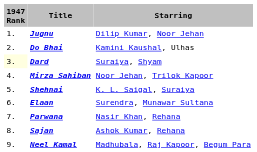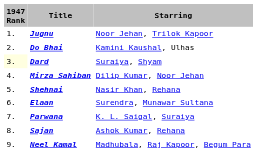 <table cellspacing="0" cellpadding="4" border="0">
 <tr style="background:silver; text-align:center;">
 <td><strong>1947</strong><br><strong>Rank</strong></td>
 <td><strong>Title</strong></td>
 <td><strong>Starring</strong></td>
 </tr>
 <tr>
 <td>1.</td>
 <td><strong><em><a href='#'>Jugnu</a></em></strong></td>
-<td><a href='#'>Dilip Kumar</a>, <a href='#'>Noor Jehan</a></td>
+<td><a href='#'>Noor Jehan</a>, <a href='#'>Trilok Kapoor</a></td>
 </tr>
 <tr>
 <td>2.</td>
 <td><strong><em><a href='#'>Do Bhai</a></em></strong></td>
 <td><a href='#'>Kamini Kaushal</a>, Ulhas</td>
 </tr>
 <tr>
 <td style="background: lightyellow;">3.</td>
 <td><strong><em><a href='#'>Dard</a></em></strong></td>
 <td><a href='#'>Suraiya</a>, <a href='#'>Shyam</a></td>
 </tr>
 <tr>
 <td>4.</td>
 <td><strong><em><a href='#'>Mirza Sahiban</a></em></strong></td>
-<td><a href='#'>Noor Jehan</a>, <a href='#'>Trilok Kapoor</a></td>
+<td><a href='#'>Dilip Kumar</a>, <a href='#'>Noor Jehan</a></td>
 </tr>
 <tr>
 <td>5.</td>
 <td><strong><em><a href='#'>Shehnai</a></em></strong></td>
-<td><a href='#'>K. L. Saigal</a>, <a href='#'>Suraiya</a></td>
+<td><a href='#'>Nasir Khan</a>, <a href='#'>Rehana</a></td>
 </tr>
 <tr>
 <td>6.</td>
 <td><strong><em><a href='#'>Elaan</a></em></strong></td>
 <td><a href='#'>Surendra</a>, <a href='#'>Munawar Sultana</a></td>
 </tr>
 <tr>
 <td>7.</td>
 <td><strong><em><a href='#'>Parwana</a></em></strong></td>
-<td><a href='#'>Nasir Khan</a>, <a href='#'>Rehana</a></td>
+<td><a href='#'>K. L. Saigal</a>, <a href='#'>Suraiya</a></td>
 </tr>
 <tr>
 <td>8.</td>
 <td><strong><em><a href='#'>Sajan</a></em></strong></td>
 <td><a href='#'>Ashok Kumar</a>, <a href='#'>Rehana</a></td>
 </tr>
 <tr>
 <td>9.</td>
 <td><strong><em><a href='#'>Neel Kamal</a></em></strong></td>
 <td><a href='#'>Madhubala</a>, <a href='#'>Raj Kapoor</a>, <a href='#'>Begum Para</a></td>
 </tr>
 </table>
